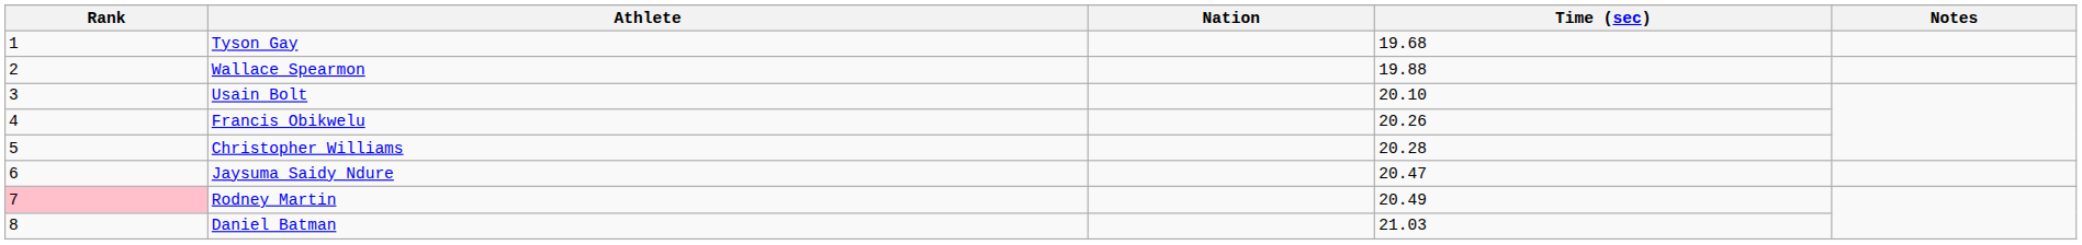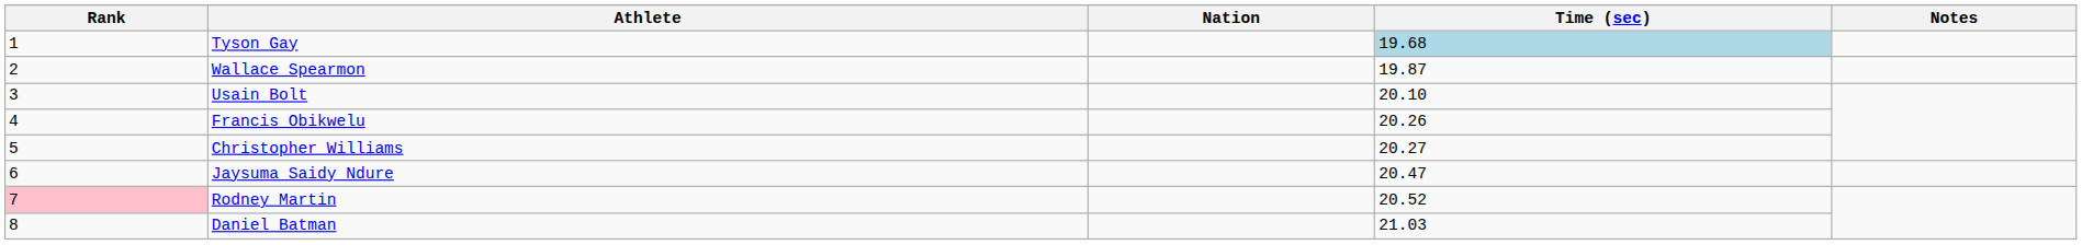 <table class="wikitable" width=85%>
 <tr>
 </tr>
 <tr>
 <th>Rank</th>
 <th>Athlete</th>
 <th>Nation</th>
 <th>Time (<a href='#'>sec</a>)</th>
 <th>Notes</th>
 </tr>
 <tr>
 <td>1</td>
 <td><a href='#'>Tyson Gay</a></td>
 <td></td>
-<td>19.68</td>
+<td style="background: lightblue;">19.68</td>
 <td></td>
 </tr>
 <tr>
 <td>2</td>
 <td><a href='#'>Wallace Spearmon</a></td>
 <td></td>
-<td>19.88</td>
+<td>19.87</td>
 <td></td>
 </tr>
 <tr>
 <td>3</td>
 <td><a href='#'>Usain Bolt</a></td>
 <td></td>
 <td>20.10</td>
 </tr>
 <tr>
 <td>4</td>
 <td><a href='#'>Francis Obikwelu</a></td>
 <td></td>
 <td>20.26</td>
 </tr>
 <tr>
 <td>5</td>
 <td><a href='#'>Christopher Williams</a></td>
 <td></td>
-<td>20.28</td>
+<td>20.27</td>
 </tr>
 <tr>
 <td>6</td>
 <td><a href='#'>Jaysuma Saidy Ndure</a></td>
 <td></td>
 <td>20.47</td>
 <td></td>
 </tr>
 <tr>
 <td style="background: pink;">7</td>
 <td><a href='#'>Rodney Martin</a></td>
 <td></td>
-<td>20.49</td>
+<td>20.52</td>
 </tr>
 <tr>
 <td>8</td>
 <td><a href='#'>Daniel Batman</a></td>
 <td></td>
 <td>21.03</td>
 </tr>
 </table>
